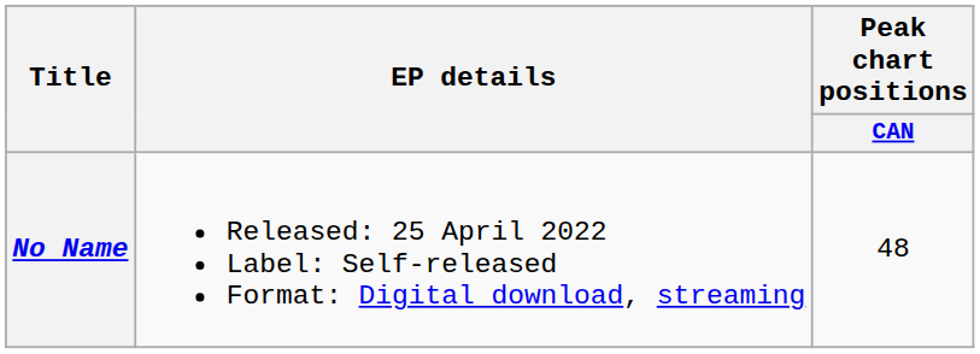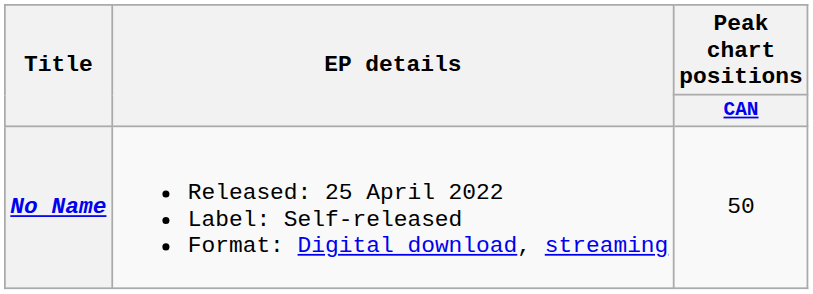 <table class="wikitable plainrowheaders">
 <tr>
 <th rowspan="2">Title</th>
 <th rowspan="2">EP details</th>
 <th>Peak chart positions</th>
 </tr>
 <tr>
 <th style="width:2.5em; font-size:85%"><a href='#'>CAN</a><br></th>
 </tr>
 <tr>
 <th scope="row"><em><a href='#'>No Name</a></em></th>
 <td><br><ul><li>Released: 25 April 2022</li><li>Label: Self-released</li><li>Format: <a href='#'>Digital download</a>, <a href='#'>streaming</a></li></ul></td>
-<td style="text-align:center;">48</td>
+<td style="text-align:center;">50</td>
 </tr>
 </table>
